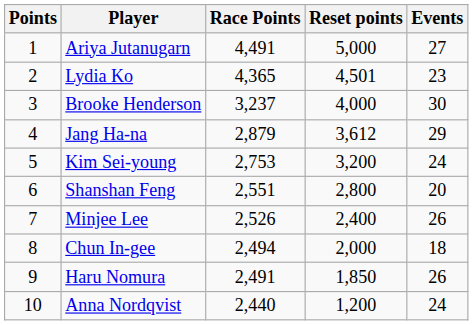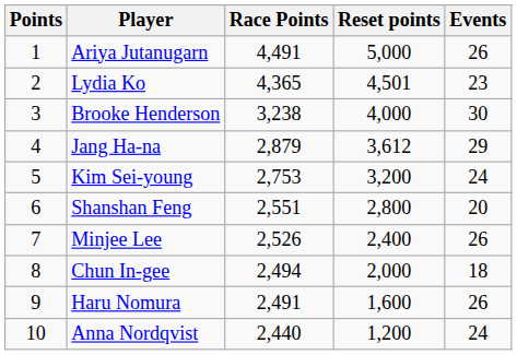 <table class="wikitable" style="text-align:center">
 <tr>
 <th>Points</th>
 <th>Player</th>
 <th>Race Points</th>
 <th>Reset points</th>
 <th>Events</th>
 </tr>
 <tr>
 <td>1</td>
 <td align=left> <a href='#'>Ariya Jutanugarn</a></td>
 <td>4,491</td>
 <td>5,000</td>
-<td>27</td>
+<td>26</td>
 </tr>
 <tr>
 <td>2</td>
 <td align=left> <a href='#'>Lydia Ko</a></td>
 <td>4,365</td>
 <td>4,501</td>
 <td>23</td>
 </tr>
 <tr>
 <td>3</td>
 <td align=left> <a href='#'>Brooke Henderson</a></td>
-<td>3,237</td>
+<td>3,238</td>
 <td>4,000</td>
 <td>30</td>
 </tr>
 <tr>
 <td>4</td>
 <td align=left> <a href='#'>Jang Ha-na</a></td>
 <td>2,879</td>
 <td>3,612</td>
 <td>29</td>
 </tr>
 <tr>
 <td>5</td>
 <td align=left> <a href='#'>Kim Sei-young</a></td>
 <td>2,753</td>
 <td>3,200</td>
 <td>24</td>
 </tr>
 <tr>
 <td>6</td>
 <td align=left> <a href='#'>Shanshan Feng</a></td>
 <td>2,551</td>
 <td>2,800</td>
 <td>20</td>
 </tr>
 <tr>
 <td>7</td>
 <td align=left> <a href='#'>Minjee Lee</a></td>
 <td>2,526</td>
 <td>2,400</td>
 <td>26</td>
 </tr>
 <tr>
 <td>8</td>
 <td align=left> <a href='#'>Chun In-gee</a></td>
 <td>2,494</td>
 <td>2,000</td>
 <td>18</td>
 </tr>
 <tr>
 <td>9</td>
 <td align=left> <a href='#'>Haru Nomura</a></td>
 <td>2,491</td>
-<td>1,850</td>
+<td>1,600</td>
 <td>26</td>
 </tr>
 <tr>
 <td>10</td>
 <td align=left> <a href='#'>Anna Nordqvist</a></td>
 <td>2,440</td>
 <td>1,200</td>
 <td>24</td>
 </tr>
 </table>
